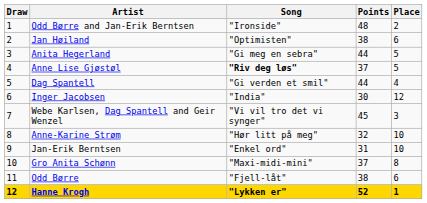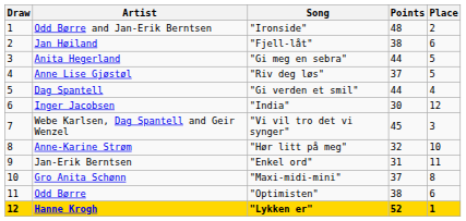 <table class="sortable wikitable" style="margin: 1em auto 1em auto">
 <tr>
 <th>Draw</th>
 <th>Artist</th>
 <th>Song</th>
 <th>Points</th>
 <th>Place</th>
 </tr>
 <tr>
 <td>1</td>
 <td><a href='#'>Odd Børre</a> and Jan-Erik Berntsen</td>
 <td>"Ironside"</td>
 <td>48</td>
 <td>2</td>
 </tr>
 <tr>
 <td>2</td>
 <td><a href='#'>Jan Høiland</a></td>
-<td>"Optimisten"</td>
+<td>"Fjell-låt"</td>
 <td>38</td>
 <td>6</td>
 </tr>
 <tr>
 <td>3</td>
 <td><a href='#'>Anita Hegerland</a></td>
 <td>"Gi meg en sebra"</td>
 <td>44</td>
 <td>5</td>
 </tr>
 <tr>
 <td>4</td>
 <td><a href='#'>Anne Lise Gjøstøl</a></td>
-<td><strong>"Riv deg løs"</strong></td>
+<td>"Riv deg løs"</td>
 <td>37</td>
 <td>5</td>
 </tr>
 <tr>
 <td>5</td>
 <td><a href='#'>Dag Spantell</a></td>
 <td>"Gi verden et smil"</td>
 <td>44</td>
 <td>4</td>
 </tr>
 <tr>
 <td>6</td>
 <td><a href='#'>Inger Jacobsen</a></td>
 <td>"India"</td>
 <td>30</td>
 <td>12</td>
 </tr>
 <tr>
 <td>7</td>
 <td>Webe Karlsen, <a href='#'>Dag Spantell</a> and Geir Wenzel</td>
 <td>"Vi vil tro det vi synger"</td>
 <td>45</td>
 <td>3</td>
 </tr>
 <tr>
 <td>8</td>
 <td><a href='#'>Anne-Karine Strøm</a></td>
 <td>"Hør litt på meg"</td>
 <td>32</td>
 <td>10</td>
 </tr>
 <tr>
 <td>9</td>
 <td>Jan-Erik Berntsen</td>
 <td>"Enkel ord"</td>
 <td>31</td>
-<td>10</td>
+<td>11</td>
 </tr>
 <tr>
 <td>10</td>
 <td><a href='#'>Gro Anita Schønn</a></td>
 <td>"Maxi-midi-mini"</td>
 <td>37</td>
 <td>8</td>
 </tr>
 <tr>
 <td>11</td>
 <td><a href='#'>Odd Børre</a></td>
-<td>"Fjell-låt"</td>
+<td>"Optimisten"</td>
 <td>38</td>
 <td>6</td>
 </tr>
 <tr style="background:gold; font-weight:bold;">
 <td>12</td>
 <td><a href='#'>Hanne Krogh</a></td>
 <td>"Lykken er"</td>
 <td>52</td>
 <td>1</td>
 </tr>
 </table>
